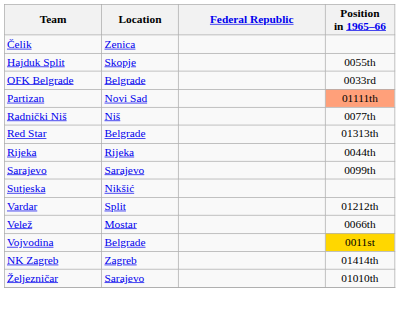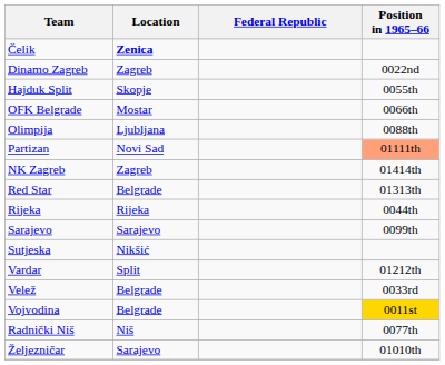 <table class="wikitable sortable" style="text-align: left;">
 <tr>
 <th width="130">Team</th>
 <th width="100">Location</th>
 <th width="200"><a href='#'>Federal Republic</a></th>
 <th width="90">Position<br>in <a href='#'>1965–66</a></th>
 </tr>
 <tr>
 <td><a href='#'>Čelik</a></td>
-<td><a href='#'>Zenica</a></td>
+<td><strong><a href='#'>Zenica</a></strong></td>
 <td></td>
 <td></td>
+</tr>
+<tr>
+<td><a href='#'>Dinamo Zagreb</a></td>
+<td><a href='#'>Zagreb</a></td>
+<td></td>
+<td style="text-align:center;"><span>002</span>2nd</td>
 </tr>
 <tr>
 <td><a href='#'>Hajduk Split</a></td>
 <td><a href='#'>Skopje</a></td>
 <td></td>
 <td style="text-align:center;"><span>005</span>5th</td>
 </tr>
 <tr>
 <td><a href='#'>OFK Belgrade</a></td>
-<td><a href='#'>Belgrade</a></td>
+<td><a href='#'>Mostar</a></td>
 <td></td>
-<td style="text-align:center;"><span>003</span>3rd</td>
+<td style="text-align:center;"><span>006</span>6th</td>
+</tr>
+<tr>
+<td><a href='#'>Olimpija</a></td>
+<td><a href='#'>Ljubljana</a></td>
+<td></td>
+<td style="text-align:center;"><span>008</span>8th</td>
 </tr>
 <tr>
 <td><a href='#'>Partizan</a></td>
 <td><a href='#'>Novi Sad</a></td>
 <td></td>
 <td style="background: lightsalmon; text-align:center;"><span>011</span>11th</td>
 </tr>
 <tr>
-<td><a href='#'>Radnički Niš</a></td>
-<td><a href='#'>Niš</a></td>
+<td><a href='#'>NK Zagreb</a></td>
+<td><a href='#'>Zagreb</a></td>
 <td></td>
-<td style="text-align:center;"><span>007</span>7th</td>
+<td style="text-align:center;"><span>014</span>14th</td>
 </tr>
 <tr>
 <td><a href='#'>Red Star</a></td>
 <td><a href='#'>Belgrade</a></td>
 <td></td>
 <td style="text-align:center;"><span>013</span>13th</td>
 </tr>
 <tr>
 <td><a href='#'>Rijeka</a></td>
 <td><a href='#'>Rijeka</a></td>
 <td></td>
 <td style="text-align:center;"><span>004</span>4th</td>
 </tr>
 <tr>
 <td><a href='#'>Sarajevo</a></td>
 <td><a href='#'>Sarajevo</a></td>
 <td></td>
 <td style="text-align:center;"><span>009</span>9th</td>
 </tr>
 <tr>
 <td><a href='#'>Sutjeska</a></td>
 <td><a href='#'>Nikšić</a></td>
 <td></td>
 <td></td>
 </tr>
 <tr>
 <td><a href='#'>Vardar</a></td>
 <td><a href='#'>Split</a></td>
 <td></td>
 <td style="text-align:center;"><span>012</span>12th</td>
 </tr>
 <tr>
 <td><a href='#'>Velež</a></td>
-<td><a href='#'>Mostar</a></td>
+<td><a href='#'>Belgrade</a></td>
 <td></td>
-<td style="text-align:center;"><span>006</span>6th</td>
+<td style="text-align:center;"><span>003</span>3rd</td>
 </tr>
 <tr>
 <td><a href='#'>Vojvodina</a></td>
 <td><a href='#'>Belgrade</a></td>
 <td></td>
 <td style="text-align:center;" bgcolor="gold"><span>001</span>1st</td>
 </tr>
 <tr>
-<td><a href='#'>NK Zagreb</a></td>
-<td><a href='#'>Zagreb</a></td>
+<td><a href='#'>Radnički Niš</a></td>
+<td><a href='#'>Niš</a></td>
 <td></td>
-<td style="text-align:center;"><span>014</span>14th</td>
+<td style="text-align:center;"><span>007</span>7th</td>
 </tr>
 <tr>
 <td><a href='#'>Željezničar</a></td>
 <td><a href='#'>Sarajevo</a></td>
 <td></td>
 <td style="text-align:center;"><span>010</span>10th</td>
 </tr>
 <tr>
 </tr>
 </table>
